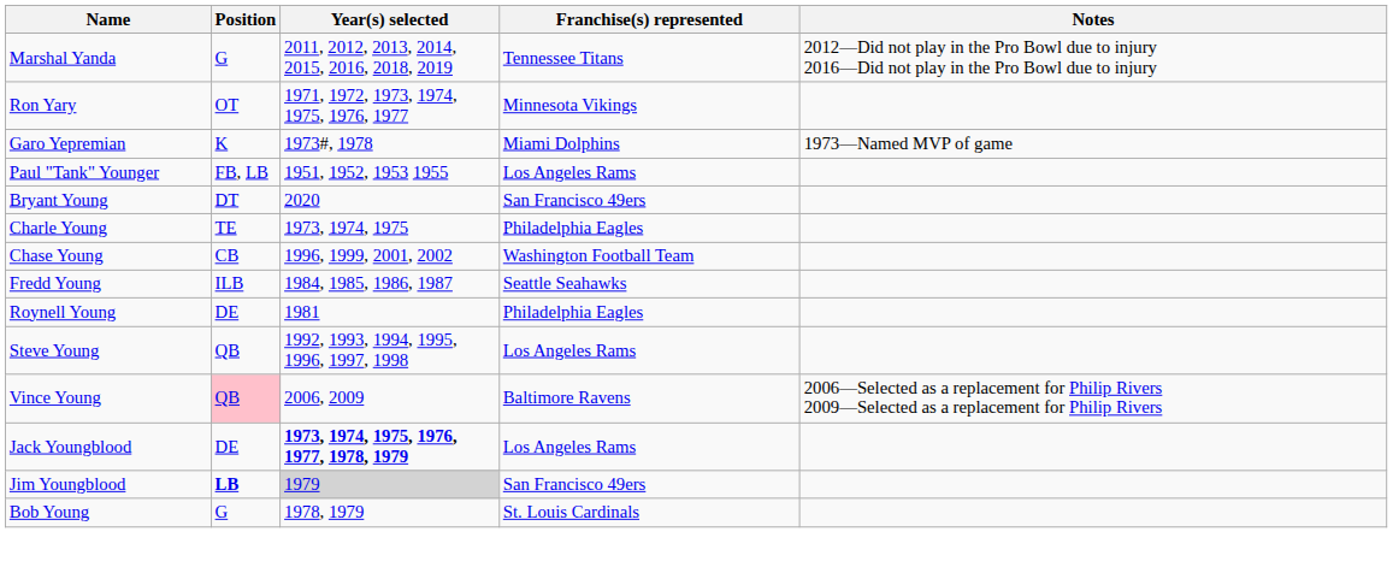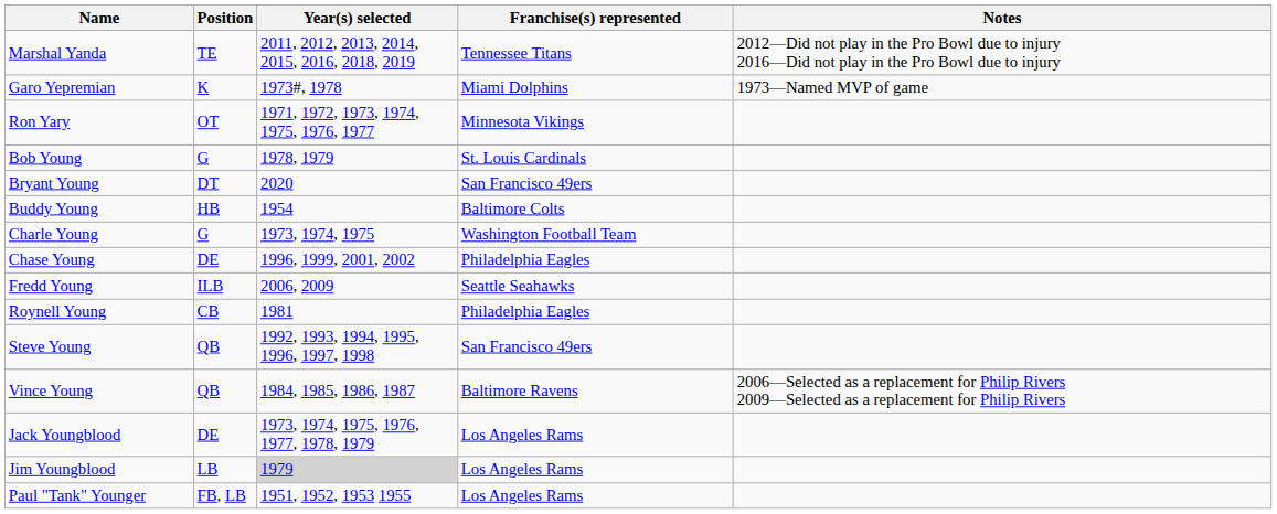 <table class="wikitable">
 <tr>
 <th bgcolor="#DDDDFF" width="15%">Name</th>
 <th bgcolor="#DDDDFF" width="4%">Position</th>
 <th bgcolor="#DDDDFF" width="16%">Year(s) selected</th>
 <th bgcolor="#DDDDFF" width="22%">Franchise(s) represented</th>
 <th bgcolor="#DDDDFF" width="43%">Notes</th>
 </tr>
 <tr>
 <td><a href='#'>Marshal Yanda</a></td>
-<td><a href='#'>G</a></td>
+<td><a href='#'>TE</a></td>
 <td><a href='#'>2011</a>, <a href='#'>2012</a>, <a href='#'>2013</a>, <a href='#'>2014</a>, <a href='#'>2015</a>, <a href='#'>2016</a>, <a href='#'>2018</a>, <a href='#'>2019</a></td>
 <td><a href='#'>Tennessee Titans</a></td>
 <td>2012—Did not play in the Pro Bowl due to injury <br>2016—Did not play in the Pro Bowl due to injury</td>
+</tr>
+<tr>
+<td><a href='#'>Garo Yepremian</a></td>
+<td><a href='#'>K</a></td>
+<td><a href='#'>1973</a>#, <a href='#'>1978</a></td>
+<td><a href='#'>Miami Dolphins</a></td>
+<td>1973—Named MVP of game</td>
 </tr>
 <tr>
 <td><a href='#'>Ron Yary</a></td>
 <td><a href='#'>OT</a></td>
 <td><a href='#'>1971</a>, <a href='#'>1972</a>, <a href='#'>1973</a>, <a href='#'>1974</a>, <a href='#'>1975</a>, <a href='#'>1976</a>, <a href='#'>1977</a></td>
 <td><a href='#'>Minnesota Vikings</a></td>
 <td></td>
 </tr>
 <tr>
-<td><a href='#'>Garo Yepremian</a></td>
-<td><a href='#'>K</a></td>
-<td><a href='#'>1973</a>#, <a href='#'>1978</a></td>
-<td><a href='#'>Miami Dolphins</a></td>
-<td>1973—Named MVP of game</td>
-</tr>
-<tr>
-<td><a href='#'>Paul "Tank" Younger</a></td>
-<td><a href='#'>FB</a>, <a href='#'>LB</a></td>
-<td><a href='#'>1951</a>, <a href='#'>1952</a>, <a href='#'>1953</a> <a href='#'>1955</a></td>
-<td><a href='#'>Los Angeles Rams</a></td>
+<td><a href='#'>Bob Young</a></td>
+<td><a href='#'>G</a></td>
+<td><a href='#'>1978</a>, <a href='#'>1979</a></td>
+<td><a href='#'>St. Louis Cardinals</a></td>
 <td></td>
 </tr>
 <tr>
 <td><a href='#'>Bryant Young</a></td>
 <td><a href='#'>DT</a></td>
 <td><a href='#'>2020</a></td>
 <td><a href='#'>San Francisco 49ers</a></td>
 <td></td>
 </tr>
 <tr>
+<td><a href='#'>Buddy Young</a></td>
+<td><a href='#'>HB</a></td>
+<td><a href='#'>1954</a></td>
+<td><a href='#'>Baltimore Colts</a></td>
+<td></td>
+</tr>
+<tr>
 <td><a href='#'>Charle Young</a></td>
-<td><a href='#'>TE</a></td>
+<td><a href='#'>G</a></td>
 <td><a href='#'>1973</a>, <a href='#'>1974</a>, <a href='#'>1975</a></td>
-<td><a href='#'>Philadelphia Eagles</a></td>
+<td><a href='#'>Washington Football Team</a></td>
 <td></td>
 </tr>
 <tr>
 <td><a href='#'>Chase Young</a></td>
-<td><a href='#'>CB</a></td>
+<td><a href='#'>DE</a></td>
 <td><a href='#'>1996</a>, <a href='#'>1999</a>, <a href='#'>2001</a>, <a href='#'>2002</a></td>
-<td><a href='#'>Washington Football Team</a></td>
+<td><a href='#'>Philadelphia Eagles</a></td>
 <td></td>
 </tr>
 <tr>
 <td><a href='#'>Fredd Young</a></td>
 <td><a href='#'>ILB</a></td>
-<td><a href='#'>1984</a>, <a href='#'>1985</a>, <a href='#'>1986</a>, <a href='#'>1987</a></td>
+<td><a href='#'>2006</a>, <a href='#'>2009</a></td>
 <td><a href='#'>Seattle Seahawks</a></td>
 <td></td>
 </tr>
 <tr>
 <td><a href='#'>Roynell Young</a></td>
-<td><a href='#'>DE</a></td>
+<td><a href='#'>CB</a></td>
 <td><a href='#'>1981</a></td>
 <td><a href='#'>Philadelphia Eagles</a></td>
 <td></td>
 </tr>
 <tr>
 <td><a href='#'>Steve Young</a></td>
 <td><a href='#'>QB</a></td>
 <td><a href='#'>1992</a>, <a href='#'>1993</a>, <a href='#'>1994</a>, <a href='#'>1995</a>, <a href='#'>1996</a>, <a href='#'>1997</a>, <a href='#'>1998</a></td>
-<td><a href='#'>Los Angeles Rams</a></td>
+<td><a href='#'>San Francisco 49ers</a></td>
 <td></td>
 </tr>
 <tr>
 <td><a href='#'>Vince Young</a></td>
-<td style="background: pink;"><a href='#'>QB</a></td>
-<td><a href='#'>2006</a>, <a href='#'>2009</a></td>
+<td><a href='#'>QB</a></td>
+<td><a href='#'>1984</a>, <a href='#'>1985</a>, <a href='#'>1986</a>, <a href='#'>1987</a></td>
 <td><a href='#'>Baltimore Ravens</a></td>
 <td>2006—Selected as a replacement for <a href='#'>Philip Rivers</a> <br>2009—Selected as a replacement for <a href='#'>Philip Rivers</a></td>
 </tr>
 <tr>
 <td><a href='#'>Jack Youngblood</a></td>
 <td><a href='#'>DE</a></td>
-<td><strong><a href='#'>1973</a>, <a href='#'>1974</a>, <a href='#'>1975</a>, <a href='#'>1976</a>, <a href='#'>1977</a>, <a href='#'>1978</a>, <a href='#'>1979</a></strong></td>
+<td><a href='#'>1973</a>, <a href='#'>1974</a>, <a href='#'>1975</a>, <a href='#'>1976</a>, <a href='#'>1977</a>, <a href='#'>1978</a>, <a href='#'>1979</a></td>
 <td><a href='#'>Los Angeles Rams</a></td>
 <td></td>
 </tr>
 <tr>
 <td><a href='#'>Jim Youngblood</a></td>
-<td><strong><a href='#'>LB</a></strong></td>
+<td><a href='#'>LB</a></td>
 <td style="background: lightgrey;"><a href='#'>1979</a></td>
-<td><a href='#'>San Francisco 49ers</a></td>
+<td><a href='#'>Los Angeles Rams</a></td>
 <td></td>
 </tr>
 <tr>
-<td><a href='#'>Bob Young</a></td>
-<td><a href='#'>G</a></td>
-<td><a href='#'>1978</a>, <a href='#'>1979</a></td>
-<td><a href='#'>St. Louis Cardinals</a></td>
+<td><a href='#'>Paul "Tank" Younger</a></td>
+<td><a href='#'>FB</a>, <a href='#'>LB</a></td>
+<td><a href='#'>1951</a>, <a href='#'>1952</a>, <a href='#'>1953</a> <a href='#'>1955</a></td>
+<td><a href='#'>Los Angeles Rams</a></td>
 <td></td>
 </tr>
 </table>
